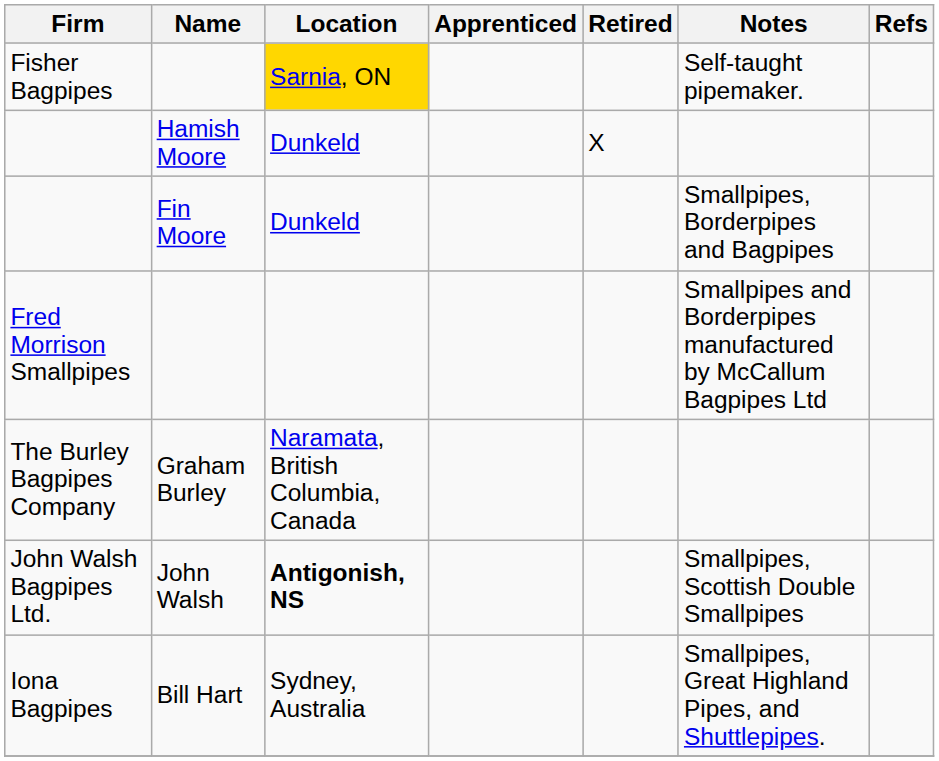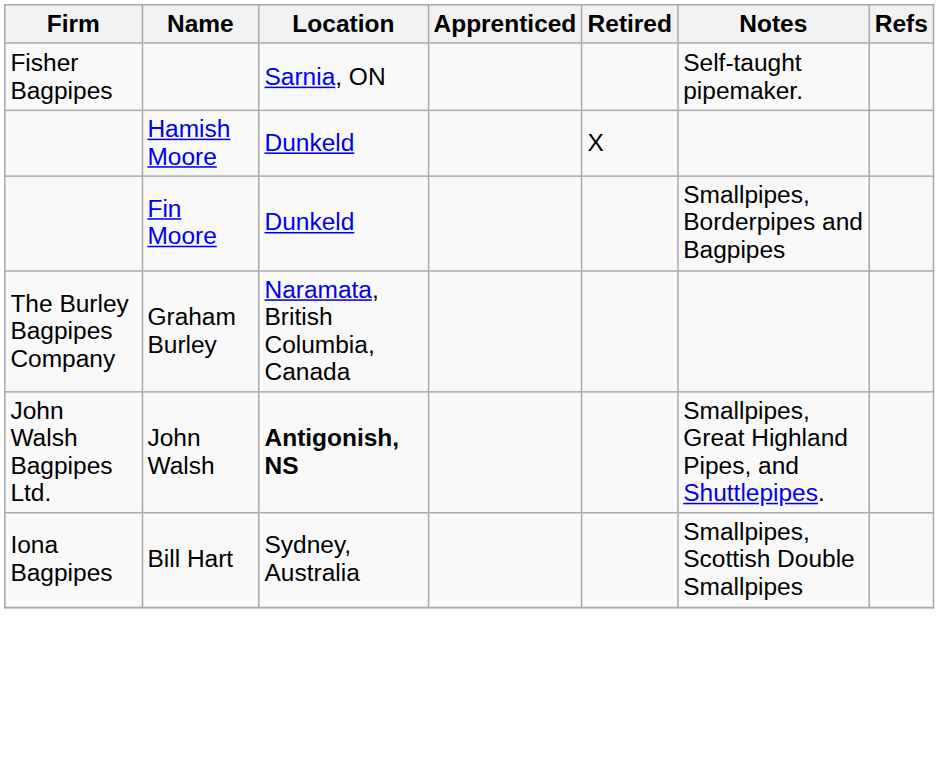 <table class="sortable wikitable sort-under">
 <tr>
 <th style="width:12em;">Firm</th>
 <th style="width:10em;">Name</th>
 <th style="width:14em;">Location</th>
 <th style="width:1.5em;">Apprenticed</th>
 <th style="width:1.5em;">Retired</th>
 <th style="width:20em;" class=unsortable>Notes</th>
 <th style="width: 1em;" class=unsortable>Refs</th>
 </tr>
 <tr>
 <td>Fisher Bagpipes</td>
 <td></td>
-<td style="background: gold;"><a href='#'>Sarnia</a>, ON</td>
+<td><a href='#'>Sarnia</a>, ON</td>
 <td></td>
 <td></td>
 <td>Self-taught pipemaker.</td>
 <td></td>
 </tr>
 <tr>
 <td></td>
 <td><a href='#'>Hamish Moore</a></td>
 <td><a href='#'>Dunkeld</a></td>
 <td></td>
 <td>X</td>
 <td></td>
 <td></td>
 </tr>
 <tr>
 <td></td>
 <td><a href='#'>Fin Moore</a></td>
 <td><a href='#'>Dunkeld</a></td>
 <td></td>
 <td></td>
 <td>Smallpipes, Borderpipes and Bagpipes</td>
 <td></td>
 </tr>
 <tr>
-<td><a href='#'>Fred Morrison</a> Smallpipes</td>
-<td></td>
-<td></td>
-<td></td>
-<td></td>
-<td>Smallpipes and Borderpipes manufactured by McCallum Bagpipes Ltd</td>
-<td></td>
-</tr>
-<tr>
 <td>The Burley Bagpipes Company</td>
 <td>Graham Burley</td>
 <td><a href='#'>Naramata</a>, British Columbia, Canada</td>
 <td></td>
 <td></td>
 <td></td>
 <td></td>
 </tr>
 <tr>
 <td>John Walsh Bagpipes Ltd.</td>
 <td>John Walsh</td>
 <td><strong>Antigonish, NS</strong></td>
 <td></td>
 <td></td>
-<td>Smallpipes, Scottish Double Smallpipes</td>
+<td>Smallpipes, Great Highland Pipes, and <a href='#'>Shuttlepipes</a>.</td>
 <td></td>
 </tr>
 <tr>
 <td>Iona Bagpipes</td>
 <td>Bill Hart</td>
 <td>Sydney, Australia</td>
 <td></td>
 <td></td>
-<td>Smallpipes, Great Highland Pipes, and <a href='#'>Shuttlepipes</a>.</td>
+<td>Smallpipes, Scottish Double Smallpipes</td>
 <td></td>
 </tr>
 <tr>
 </tr>
 </table>
